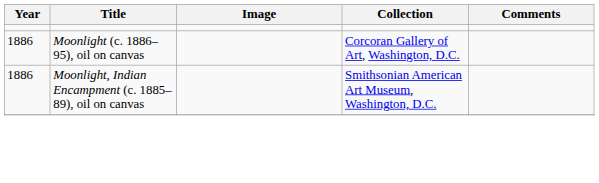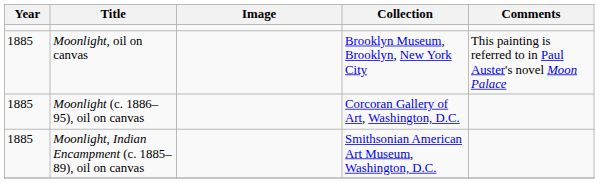 <table class="wikitable sortable">
 <tr>
 <th scope="col" width="50">Year</th>
 <th scope="col" width="150">Title</th>
 <th scope="col" width="200">Image</th>
 <th scope="col" width="150">Collection</th>
 <th scope="col" width="150">Comments</th>
 </tr>
 <tr valign="top">
 <td></td>
 <td></td>
 <td></td>
 <td></td>
 <td></td>
 </tr>
 <tr valign="top">
-<td>1886</td>
+<td>1885</td>
+<td><em>Moonlight</em>, oil on canvas</td>
+<td></td>
+<td><a href='#'>Brooklyn Museum</a>, <a href='#'>Brooklyn</a>, <a href='#'>New York City</a></td>
+<td>This painting is referred to in <a href='#'>Paul Auster</a>'s novel <em><a href='#'>Moon Palace</a></em></td>
+</tr>
+<tr valign="top">
+<td>1885</td>
 <td><em>Moonlight</em> (c. 1886–95), oil on canvas</td>
 <td></td>
 <td><a href='#'>Corcoran Gallery of Art</a>, <a href='#'>Washington, D.C.</a></td>
 <td></td>
 </tr>
 <tr valign="top">
-<td>1886</td>
+<td>1885</td>
 <td><em>Moonlight, Indian Encampment</em> (c. 1885–89), oil on canvas</td>
 <td></td>
 <td><a href='#'>Smithsonian American Art Museum</a>, <a href='#'>Washington, D.C.</a></td>
 <td></td>
 </tr>
 <tr valign="top">
 </tr>
 <tr>
 </tr>
 </table>
